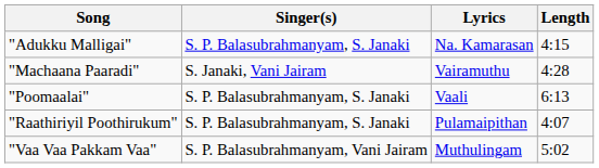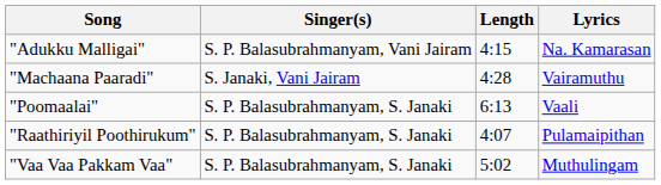 <table class="wikitable" style="font-size:95%;">
 <tr>
 <th>Song</th>
 <th>Singer(s)</th>
+<th>Length</th>
 <th>Lyrics</th>
-<th>Length</th>
 </tr>
 <tr>
 <td>"Adukku Malligai"</td>
-<td><a href='#'>S. P. Balasubrahmanyam</a>, <a href='#'>S. Janaki</a></td>
+<td>S. P. Balasubrahmanyam, Vani Jairam</td>
+<td>4:15</td>
 <td><a href='#'>Na. Kamarasan</a></td>
-<td>4:15</td>
 </tr>
 <tr>
 <td>"Machaana Paaradi"</td>
 <td>S. Janaki, <a href='#'>Vani Jairam</a></td>
+<td>4:28</td>
 <td><a href='#'>Vairamuthu</a></td>
-<td>4:28</td>
 </tr>
 <tr>
 <td>"Poomaalai"</td>
 <td>S. P. Balasubrahmanyam, S. Janaki</td>
+<td>6:13</td>
 <td><a href='#'>Vaali</a></td>
-<td>6:13</td>
 </tr>
 <tr>
 <td>"Raathiriyil Poothirukum"</td>
 <td>S. P. Balasubrahmanyam, S. Janaki</td>
+<td>4:07</td>
 <td><a href='#'>Pulamaipithan</a></td>
-<td>4:07</td>
 </tr>
 <tr>
 <td>"Vaa Vaa Pakkam Vaa"</td>
-<td>S. P. Balasubrahmanyam, Vani Jairam</td>
+<td>S. P. Balasubrahmanyam, S. Janaki</td>
+<td>5:02</td>
 <td><a href='#'>Muthulingam</a></td>
-<td>5:02</td>
 </tr>
 </table>
